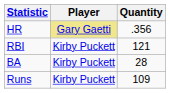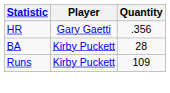 <table class="wikitable" style="text-align: center;">
 <tr>
 <th><a href='#'>Statistic</a></th>
 <th>Player</th>
 <th>Quantity</th>
 </tr>
 <tr>
 <td align="left"><a href='#'>HR</a></td>
-<td style="background: khaki;"><a href='#'>Gary Gaetti</a></td>
+<td><a href='#'>Gary Gaetti</a></td>
 <td>.356</td>
-</tr>
-<tr>
-<td align="left"><a href='#'>RBI</a></td>
-<td><a href='#'>Kirby Puckett</a></td>
-<td>121</td>
 </tr>
 <tr>
 <td align="left"><a href='#'>BA</a></td>
 <td><a href='#'>Kirby Puckett</a></td>
 <td>28</td>
 </tr>
 <tr>
 <td align="left"><a href='#'>Runs</a></td>
 <td><a href='#'>Kirby Puckett</a></td>
 <td>109</td>
 </tr>
 </table>
